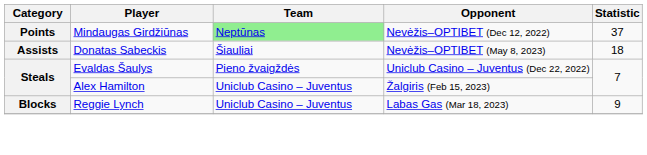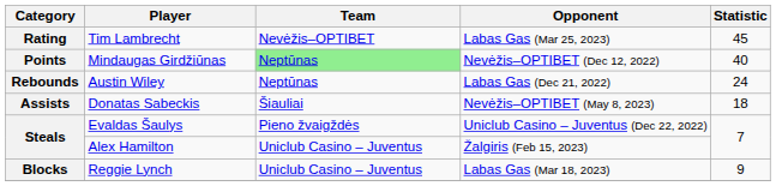 <table class="wikitable">
 <tr>
 <th width=85>Category</th>
 <th width=190>Player</th>
 <th width=230>Team</th>
 <th>Opponent</th>
 <th width=50>Statistic</th>
 </tr>
 <tr>
+<th>Rating</th>
+<td> <a href='#'>Tim Lambrecht</a></td>
+<td><a href='#'>Nevėžis–OPTIBET</a></td>
+<td><a href='#'>Labas Gas</a> <small>(Mar 25, 2023)</small></td>
+<td style="text-align: center;">45</td>
+</tr>
+<tr>
 <th>Points</th>
 <td> <a href='#'>Mindaugas Girdžiūnas</a></td>
 <td style="background: lightgreen;"><a href='#'>Neptūnas</a></td>
 <td><a href='#'>Nevėžis–OPTIBET</a> <small>(Dec 12, 2022)</small></td>
-<td style="text-align: center;">37</td>
+<td style="text-align: center;">40</td>
+</tr>
+<tr>
+<th>Rebounds</th>
+<td> <a href='#'>Austin Wiley</a></td>
+<td><a href='#'>Neptūnas</a></td>
+<td><a href='#'>Labas Gas</a> <small>(Dec 21, 2022)</small></td>
+<td style="text-align: center;">24</td>
 </tr>
 <tr>
 <th>Assists</th>
 <td> <a href='#'>Donatas Sabeckis</a></td>
 <td><a href='#'>Šiauliai</a></td>
 <td><a href='#'>Nevėžis–OPTIBET</a> <small>(May 8, 2023)</small></td>
 <td style="text-align: center;">18</td>
 </tr>
 <tr>
 <th rowspan="2">Steals</th>
 <td> <a href='#'>Evaldas Šaulys</a></td>
 <td><a href='#'>Pieno žvaigždės</a></td>
 <td><a href='#'>Uniclub Casino – Juventus</a> <small>(Dec 22, 2022)</small></td>
 <td rowspan="2" style="text-align: center;">7</td>
 </tr>
 <tr>
 <td> <a href='#'>Alex Hamilton</a></td>
 <td><a href='#'>Uniclub Casino – Juventus</a></td>
 <td><a href='#'>Žalgiris</a> <small>(Feb 15, 2023)</small></td>
 </tr>
 <tr>
 <th>Blocks</th>
 <td> <a href='#'>Reggie Lynch</a></td>
 <td><a href='#'>Uniclub Casino – Juventus</a></td>
 <td><a href='#'>Labas Gas</a> <small>(Mar 18, 2023)</small></td>
 <td style="text-align: center;">9</td>
 </tr>
 <tr>
 </tr>
 </table>
